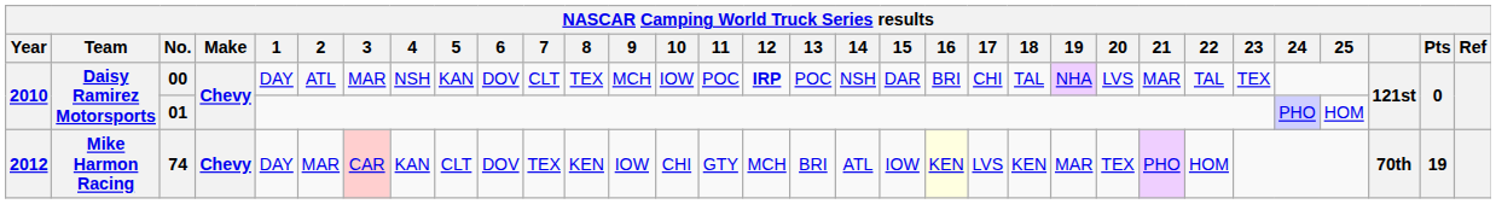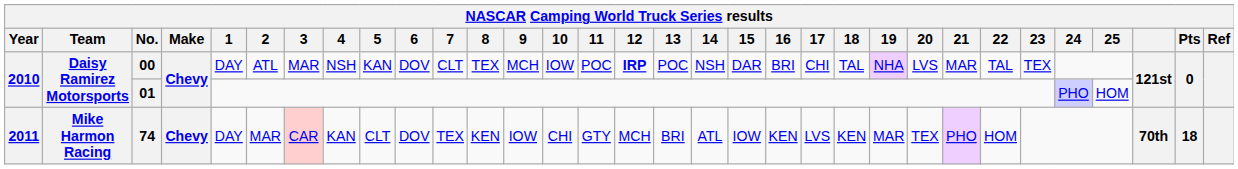 <table class="wikitable" style="text-align:center; font-size:75%">
 <tr>
 <th colspan=45><a href='#'>NASCAR</a> <a href='#'>Camping World Truck Series</a> results</th>
 </tr>
 <tr>
 <th>Year</th>
 <th>Team</th>
 <th>No.</th>
 <th>Make</th>
 <th>1</th>
 <th>2</th>
 <th>3</th>
 <th>4</th>
 <th>5</th>
 <th>6</th>
 <th>7</th>
 <th>8</th>
 <th>9</th>
 <th>10</th>
 <th>11</th>
 <th>12</th>
 <th>13</th>
 <th>14</th>
 <th>15</th>
 <th>16</th>
 <th>17</th>
 <th>18</th>
 <th>19</th>
 <th>20</th>
 <th>21</th>
 <th>22</th>
 <th>23</th>
 <th>24</th>
 <th>25</th>
 <th></th>
 <th>Pts</th>
 <th>Ref</th>
 </tr>
 <tr>
 <th rowspan=2><a href='#'>2010</a></th>
 <th rowspan=2><a href='#'>Daisy Ramirez Motorsports</a></th>
 <th>00</th>
 <th rowspan=2><a href='#'>Chevy</a></th>
 <td><a href='#'>DAY</a></td>
 <td><a href='#'>ATL</a></td>
 <td><a href='#'>MAR</a></td>
 <td><a href='#'>NSH</a></td>
 <td><a href='#'>KAN</a></td>
 <td><a href='#'>DOV</a></td>
 <td><a href='#'>CLT</a></td>
 <td><a href='#'>TEX</a></td>
 <td><a href='#'>MCH</a></td>
 <td><a href='#'>IOW</a></td>
 <td><a href='#'>POC</a></td>
 <td><strong><a href='#'>IRP</a></strong></td>
 <td><a href='#'>POC</a></td>
 <td><a href='#'>NSH</a></td>
 <td><a href='#'>DAR</a></td>
 <td><a href='#'>BRI</a></td>
 <td><a href='#'>CHI</a></td>
 <td><a href='#'>TAL</a></td>
 <td style="background:#EFCFFF;"><a href='#'>NHA</a><br></td>
 <td><a href='#'>LVS</a></td>
 <td><a href='#'>MAR</a></td>
 <td><a href='#'>TAL</a></td>
 <td><a href='#'>TEX</a></td>
 <td colspan=2></td>
 <th rowspan=2>121st</th>
 <th rowspan=2>0</th>
 <th rowspan=2></th>
 </tr>
 <tr>
 <th>01</th>
 <td colspan=23></td>
 <td style="background:#CFCFFF;"><a href='#'>PHO</a><br></td>
 <td><a href='#'>HOM</a></td>
 </tr>
 <tr>
-<th><a href='#'>2012</a></th>
+<th><a href='#'>2011</a></th>
 <th><a href='#'>Mike Harmon Racing</a></th>
 <th>74</th>
 <th><a href='#'>Chevy</a></th>
 <td><a href='#'>DAY</a></td>
 <td><a href='#'>MAR</a></td>
 <td style="background:#FFCFCF;"><a href='#'>CAR</a><br></td>
 <td><a href='#'>KAN</a></td>
 <td><a href='#'>CLT</a></td>
 <td><a href='#'>DOV</a></td>
 <td><a href='#'>TEX</a></td>
 <td><a href='#'>KEN</a></td>
 <td><a href='#'>IOW</a></td>
 <td><a href='#'>CHI</a></td>
 <td><a href='#'>GTY</a></td>
 <td><a href='#'>MCH</a></td>
 <td><a href='#'>BRI</a></td>
 <td><a href='#'>ATL</a></td>
 <td><a href='#'>IOW</a></td>
-<td style="background: lightyellow;"><a href='#'>KEN</a></td>
+<td><a href='#'>KEN</a></td>
 <td><a href='#'>LVS</a></td>
 <td><a href='#'>KEN</a></td>
 <td><a href='#'>MAR</a></td>
 <td><a href='#'>TEX</a></td>
 <td style="background:#EFCFFF;"><a href='#'>PHO</a><br></td>
 <td><a href='#'>HOM</a></td>
 <td colspan=3></td>
 <th>70th</th>
-<th>19</th>
+<th>18</th>
 <th></th>
 </tr>
 </table>
